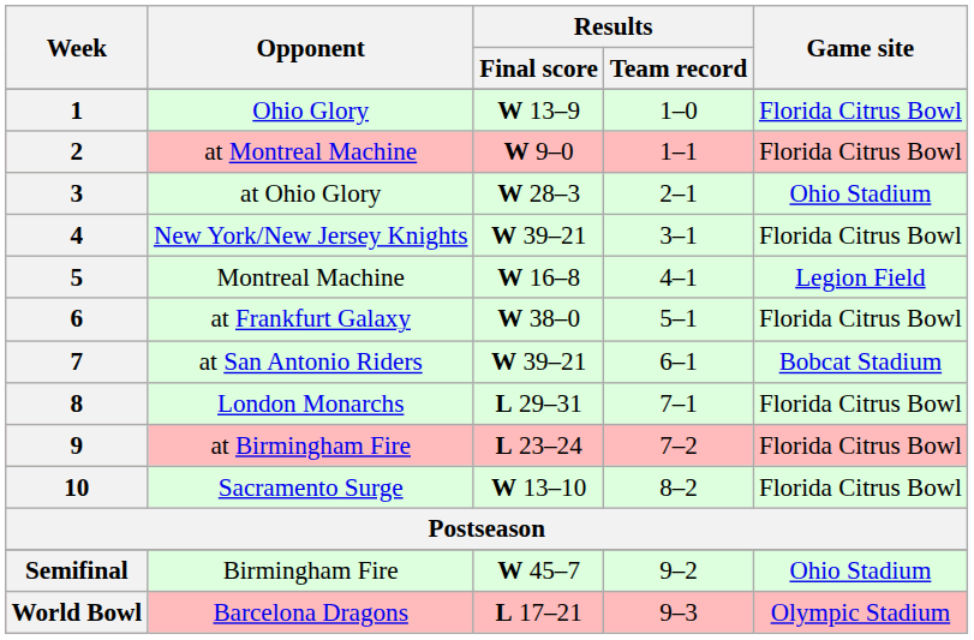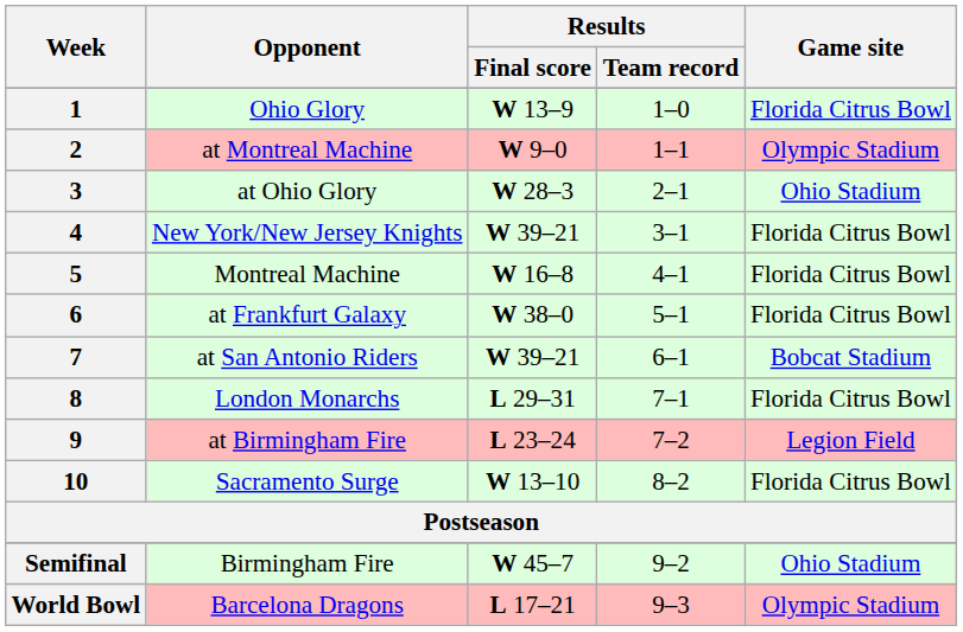 <table class="wikitable" align="center" style="font-size: 95%;">
 <tr>
 <th rowspan="2">Week</th>
 <th rowspan="2">Opponent</th>
 <th colspan="2">Results</th>
 <th rowspan="2">Game site</th>
 </tr>
 <tr>
 <th>Final score</th>
 <th>Team record</th>
 </tr>
 <tr>
 </tr>
 <tr align="center" bgcolor="#DDFFDD">
 <th>1</th>
 <td><a href='#'>Ohio Glory</a></td>
 <td><strong>W</strong> 13–9</td>
 <td>1–0</td>
 <td><a href='#'>Florida Citrus Bowl</a></td>
 </tr>
 <tr align="center" bgcolor="#FFBBBB">
 <th>2</th>
 <td>at <a href='#'>Montreal Machine</a></td>
 <td><strong>W</strong> 9–0</td>
 <td>1–1</td>
-<td>Florida Citrus Bowl</td>
+<td><a href='#'>Olympic Stadium</a></td>
 </tr>
 <tr align="center" bgcolor="#DDFFDD">
 <th>3</th>
 <td>at Ohio Glory</td>
 <td><strong>W</strong> 28–3</td>
 <td>2–1</td>
 <td><a href='#'>Ohio Stadium</a></td>
 </tr>
 <tr align="center" bgcolor="#DDFFDD">
 <th>4</th>
 <td><a href='#'>New York/New Jersey Knights</a></td>
 <td><strong>W</strong> 39–21</td>
 <td>3–1</td>
 <td>Florida Citrus Bowl</td>
 </tr>
 <tr align="center" bgcolor="#DDFFDD">
 <th>5</th>
 <td>Montreal Machine</td>
 <td><strong>W</strong> 16–8</td>
 <td>4–1</td>
-<td><a href='#'>Legion Field</a></td>
+<td>Florida Citrus Bowl</td>
 </tr>
 <tr align="center" bgcolor="#DDFFDD">
 <th>6</th>
 <td>at <a href='#'>Frankfurt Galaxy</a></td>
 <td><strong>W</strong> 38–0</td>
 <td>5–1</td>
 <td>Florida Citrus Bowl</td>
 </tr>
 <tr align="center" bgcolor="#DDFFDD">
 <th>7</th>
 <td>at <a href='#'>San Antonio Riders</a></td>
 <td><strong>W</strong> 39–21</td>
 <td>6–1</td>
 <td><a href='#'>Bobcat Stadium</a></td>
 </tr>
 <tr align="center" bgcolor="#DDFFDD">
 <th>8</th>
 <td><a href='#'>London Monarchs</a></td>
 <td><strong>L</strong> 29–31</td>
 <td>7–1</td>
 <td>Florida Citrus Bowl</td>
 </tr>
 <tr align="center" bgcolor="#FFBBBB">
 <th>9</th>
 <td>at <a href='#'>Birmingham Fire</a></td>
 <td><strong>L</strong> 23–24</td>
 <td>7–2</td>
-<td>Florida Citrus Bowl</td>
+<td><a href='#'>Legion Field</a></td>
 </tr>
 <tr align="center" bgcolor="#DDFFDD">
 <th>10</th>
 <td><a href='#'>Sacramento Surge</a></td>
 <td><strong>W</strong> 13–10</td>
 <td>8–2</td>
 <td>Florida Citrus Bowl</td>
 </tr>
 <tr>
 <th colspan=8>Postseason</th>
 </tr>
 <tr>
 </tr>
 <tr align="center" bgcolor="#DDFFDD">
 <th>Semifinal</th>
 <td>Birmingham Fire</td>
 <td><strong>W</strong> 45–7</td>
 <td>9–2</td>
 <td><a href='#'>Ohio Stadium</a></td>
 </tr>
 <tr align="center" bgcolor="#FFBBBB">
 <th>World Bowl</th>
 <td><a href='#'>Barcelona Dragons</a></td>
 <td><strong>L</strong> 17–21</td>
 <td>9–3</td>
 <td><a href='#'>Olympic Stadium</a></td>
 </tr>
 </table>
